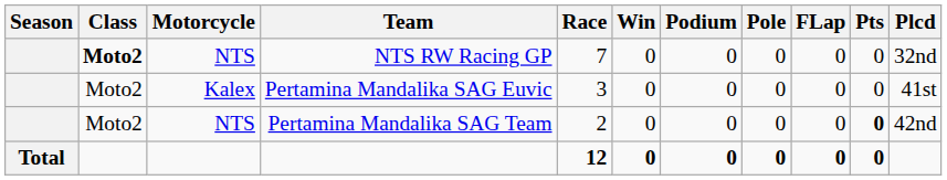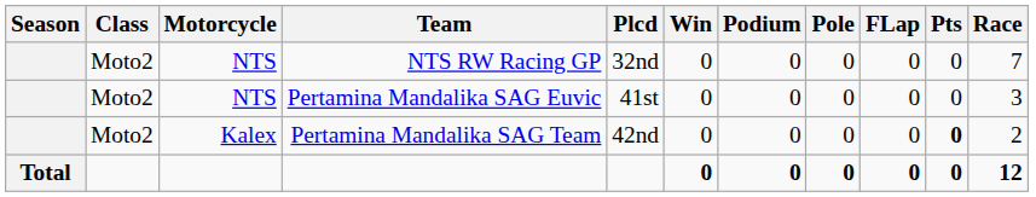 <table class="wikitable" style=text-align:right>
 <tr>
 <th>Season</th>
 <th>Class</th>
 <th>Motorcycle</th>
 <th>Team</th>
-<th>Race</th>
+<th>Plcd</th>
 <th>Win</th>
 <th>Podium</th>
 <th>Pole</th>
 <th>FLap</th>
 <th>Pts</th>
-<th>Plcd</th>
+<th>Race</th>
 </tr>
 <tr>
 <th></th>
-<td><strong>Moto2</strong></td>
+<td>Moto2</td>
 <td><a href='#'>NTS</a></td>
 <td><a href='#'>NTS RW Racing GP</a></td>
-<td>7</td>
+<td>32nd</td>
 <td>0</td>
 <td>0</td>
 <td>0</td>
 <td>0</td>
 <td>0</td>
-<td>32nd</td>
+<td>7</td>
+</tr>
+<tr>
+<th></th>
+<td>Moto2</td>
+<td><a href='#'>NTS</a></td>
+<td><a href='#'>Pertamina Mandalika SAG Euvic</a></td>
+<td>41st</td>
+<td>0</td>
+<td>0</td>
+<td>0</td>
+<td>0</td>
+<td>0</td>
+<td>3</td>
 </tr>
 <tr>
 <th></th>
 <td>Moto2</td>
 <td><a href='#'>Kalex</a></td>
-<td><a href='#'>Pertamina Mandalika SAG Euvic</a></td>
-<td>3</td>
-<td>0</td>
-<td>0</td>
-<td>0</td>
-<td>0</td>
-<td>0</td>
-<td>41st</td>
-</tr>
-<tr>
-<th></th>
-<td>Moto2</td>
-<td><a href='#'>NTS</a></td>
 <td><a href='#'>Pertamina Mandalika SAG Team</a></td>
-<td>2</td>
+<td>42nd</td>
 <td>0</td>
 <td>0</td>
 <td>0</td>
 <td>0</td>
 <td><strong>0</strong></td>
-<td>42nd</td>
+<td>2</td>
 </tr>
 <tr>
 <th>Total</th>
 <td></td>
 <td></td>
 <td></td>
-<td><strong>12</strong></td>
+<td></td>
 <td><strong>0</strong></td>
 <td><strong>0</strong></td>
 <td><strong>0</strong></td>
 <td><strong>0</strong></td>
 <td><strong>0</strong></td>
-<td></td>
+<td><strong>12</strong></td>
 </tr>
 </table>
